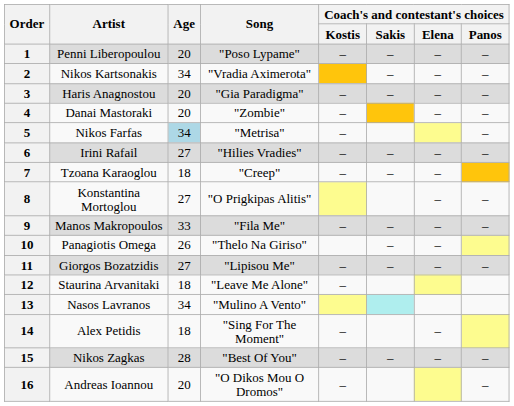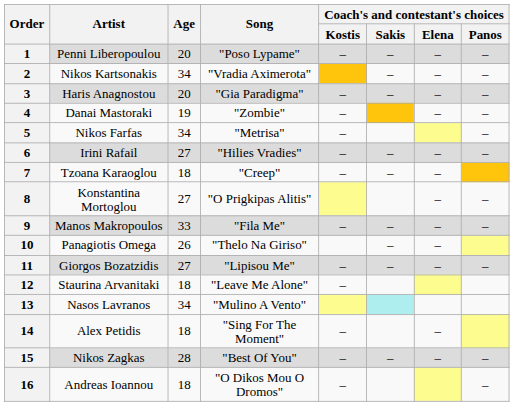 <table class="wikitable" style="text-align:center; line-height:17px; width:100%;">
 <tr>
 <th scope="col" rowspan="2" width="05%">Order</th>
 <th scope="col" rowspan="2" width="20%">Artist</th>
 <th scope="col" rowspan="2" width="05%">Age</th>
 <th scope="col" rowspan="2" width="20%">Song</th>
 <th scope="col" colspan="4" width="32%">Coach's and contestant's choices</th>
 </tr>
 <tr>
 <th width="08%">Kostis</th>
 <th width="08%">Sakis</th>
 <th width="08%">Elena</th>
 <th width="08%">Panos</th>
 </tr>
 <tr style="background: #DCDCDC;" |>
 <th>1</th>
 <td>Penni Liberopoulou</td>
 <td>20</td>
 <td>"Poso Lypame"</td>
 <td>–</td>
 <td>–</td>
 <td>–</td>
 <td>–</td>
 </tr>
 <tr>
 <th>2</th>
 <td>Nikos Kartsonakis</td>
 <td>34</td>
 <td>"Vradia Aximerota"</td>
 <td style="background: #FFC50C;"></td>
 <td>–</td>
 <td>–</td>
 <td>–</td>
 </tr>
 <tr style="background: #DCDCDC;" |>
 <th>3</th>
 <td>Haris Anagnostou</td>
 <td>20</td>
 <td>"Gia Paradigma"</td>
 <td>–</td>
 <td>–</td>
 <td>–</td>
 <td>–</td>
 </tr>
 <tr>
 <th>4</th>
 <td>Danai Mastoraki</td>
-<td>20</td>
+<td>19</td>
 <td>"Zombie"</td>
 <td>–</td>
 <td style="background: #FFC50C;"></td>
 <td>–</td>
 <td>–</td>
 </tr>
 <tr>
 <th>5</th>
 <td>Nikos Farfas</td>
-<td style="background: lightblue;">34</td>
+<td>34</td>
 <td>"Metrisa"</td>
 <td>–</td>
 <td></td>
 <td style="background: #fdfc8f;"></td>
 <td>–</td>
 </tr>
 <tr style="background: #DCDCDC;" |>
 <th>6</th>
 <td>Irini Rafail</td>
 <td>27</td>
 <td>"Hilies Vradies"</td>
 <td>–</td>
 <td>–</td>
 <td>–</td>
 <td>–</td>
 </tr>
 <tr>
 <th>7</th>
 <td>Tzoana Karaoglou</td>
 <td>18</td>
 <td>"Creep"</td>
 <td>–</td>
 <td>–</td>
 <td>–</td>
 <td style="background: #FFC50C;"></td>
 </tr>
 <tr>
 <th>8</th>
 <td>Konstantina Mortoglou</td>
 <td>27</td>
 <td>"O Prigkipas Alitis"</td>
 <td style="background: #fdfc8f;"></td>
 <td></td>
 <td>–</td>
 <td>–</td>
 </tr>
 <tr style="background: #DCDCDC;" |>
 <th>9</th>
 <td>Manos Makropoulos</td>
 <td>33</td>
 <td>"Fila Me"</td>
 <td>–</td>
 <td>–</td>
 <td>–</td>
 <td>–</td>
 </tr>
 <tr>
 <th>10</th>
 <td>Panagiotis Omega</td>
 <td>26</td>
 <td>"Thelo Na Giriso"</td>
 <td></td>
 <td>–</td>
 <td>–</td>
 <td style="background: #fdfc8f;"></td>
 </tr>
 <tr style="background: #DCDCDC;" |>
 <th>11</th>
 <td>Giorgos Bozatzidis</td>
 <td>27</td>
 <td>"Lipisou Me"</td>
 <td>–</td>
 <td>–</td>
 <td>–</td>
 <td>–</td>
 </tr>
 <tr>
 <th>12</th>
 <td>Staurina Arvanitaki</td>
 <td>18</td>
 <td>"Leave Me Alone"</td>
 <td>–</td>
 <td></td>
 <td style="background: #fdfc8f;"></td>
 <td></td>
 </tr>
 <tr>
 <th>13</th>
 <td>Nasos Lavranos</td>
 <td>34</td>
 <td>"Mulino A Vento"</td>
 <td style="background: #fdfc8f;"></td>
 <td bgcolor="#afeeee"><strong></strong></td>
 <td></td>
 <td></td>
 </tr>
 <tr>
 <th>14</th>
 <td>Alex Petidis</td>
 <td>18</td>
 <td>"Sing For The Moment"</td>
 <td>–</td>
 <td></td>
 <td>–</td>
 <td style="background: #fdfc8f;"></td>
 </tr>
 <tr style="background: #DCDCDC;" |>
 <th>15</th>
 <td>Nikos Zagkas</td>
 <td>28</td>
 <td>"Best Of You"</td>
 <td>–</td>
 <td>–</td>
 <td>–</td>
 <td>–</td>
 </tr>
 <tr>
 <th>16</th>
 <td>Andreas Ioannou</td>
-<td>20</td>
+<td>18</td>
 <td>"O Dikos Mou O Dromos"</td>
 <td>–</td>
 <td></td>
 <td style="background: #fdfc8f;"></td>
 <td>–</td>
 </tr>
 </table>
